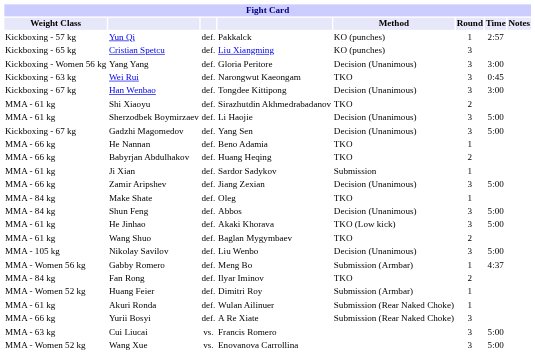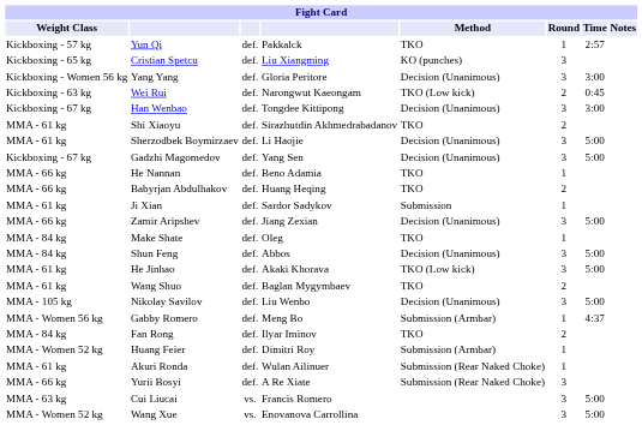 <table class="toccolours" style="font-size: 85%;">
 <tr>
 <th colspan="8" style="background-color: #ccf; color: #000080; text-align: center;"><strong>Fight Card</strong></th>
 </tr>
 <tr>
 <th colspan="1" style="background-color: #E6E8FA; color: #000000; text-align: center;">Weight Class</th>
 <th colspan="1" style="background-color: #E6E8FA; color: #000000; text-align: center;"></th>
 <th colspan="1" style="background-color: #E6E8FA; color: #000000; text-align: center;"></th>
 <th colspan="1" style="background-color: #E6E8FA; color: #000000; text-align: center;"></th>
 <th colspan="1" style="background-color: #E6E8FA; color: #000000; text-align: center;">Method</th>
 <th colspan="1" style="background-color: #E6E8FA; color: #000000; text-align: center;">Round</th>
 <th colspan="1" style="background-color: #E6E8FA; color: #000000; text-align: center;">Time</th>
 <th colspan="1" style="background-color: #E6E8FA; color: #000000; text-align: center;">Notes</th>
 </tr>
 <tr>
 <td>Kickboxing - 57 kg</td>
 <td> <a href='#'>Yun Qi</a></td>
 <td align=center>def.</td>
 <td> Pakkalck</td>
-<td>KO (punches)</td>
+<td>TKO</td>
 <td align=center>1</td>
 <td align=center>2:57</td>
 <td></td>
 </tr>
 <tr>
 <td>Kickboxing - 65 kg</td>
 <td> <a href='#'>Cristian Spetcu</a></td>
 <td align=center>def.</td>
 <td> <a href='#'>Liu Xiangming</a></td>
 <td>KO (punches)</td>
 <td align=center>3</td>
 <td align=center></td>
 <td></td>
 </tr>
 <tr>
 <td>Kickboxing - Women 56 kg</td>
 <td> Yang Yang</td>
 <td align=center>def.</td>
 <td> Gloria Peritore</td>
 <td>Decision (Unanimous)</td>
 <td align=center>3</td>
 <td align=center>3:00</td>
 <td></td>
 </tr>
 <tr>
 <td>Kickboxing - 63 kg</td>
 <td> <a href='#'>Wei Rui</a></td>
 <td align=center>def.</td>
 <td> Narongwut Kaeongam</td>
-<td>TKO</td>
-<td align=center>3</td>
+<td>TKO (Low kick)</td>
+<td align=center>2</td>
 <td align=center>0:45</td>
 <td></td>
 </tr>
 <tr>
 <td>Kickboxing - 67 kg</td>
 <td> <a href='#'>Han Wenbao</a></td>
 <td align=center>def.</td>
 <td> Tongdee Kittipong</td>
 <td>Decision (Unanimous)</td>
 <td align=center>3</td>
 <td align=center>3:00</td>
 <td></td>
 </tr>
 <tr>
 <td>MMA - 61 kg</td>
 <td> Shi Xiaoyu</td>
 <td align=center>def.</td>
 <td> Sirazhutdin Akhmedrabadanov</td>
 <td>TKO</td>
 <td align=center>2</td>
 <td align=center></td>
 <td></td>
 </tr>
 <tr>
 <td>MMA - 61 kg</td>
 <td> Sherzodbek Boymirzaev</td>
 <td align=center>def.</td>
 <td> Li Haojie</td>
 <td>Decision (Unanimous)</td>
 <td align=center>3</td>
 <td align=center>5:00</td>
 <td></td>
 </tr>
 <tr>
 <td>Kickboxing - 67 kg</td>
 <td> Gadzhi Magomedov</td>
 <td align=center>def.</td>
 <td> Yang Sen</td>
 <td>Decision (Unanimous)</td>
 <td align=center>3</td>
 <td align=center>5:00</td>
 <td></td>
 </tr>
 <tr>
 <td>MMA - 66 kg</td>
 <td> He Nannan</td>
 <td align=center>def.</td>
 <td> Beno Adamia</td>
 <td>TKO</td>
 <td align=center>1</td>
 <td align=center></td>
 <td></td>
 </tr>
 <tr>
 <td>MMA - 66 kg</td>
 <td> Babyrjan Abdulhakov</td>
 <td align=center>def.</td>
 <td> Huang Heqing</td>
 <td>TKO</td>
 <td align=center>2</td>
 <td align=center></td>
 <td></td>
 </tr>
 <tr>
 <td>MMA - 61 kg</td>
 <td> Ji Xian</td>
 <td align=center>def.</td>
 <td> Sardor Sadykov</td>
 <td>Submission</td>
 <td align=center>1</td>
 <td align=center></td>
 <td></td>
 </tr>
 <tr>
 <td>MMA - 66 kg</td>
 <td> Zamir Aripshev</td>
 <td align=center>def.</td>
 <td> Jiang Zexian</td>
 <td>Decision (Unanimous)</td>
 <td align=center>3</td>
 <td align=center>5:00</td>
 <td></td>
 </tr>
 <tr>
 <td>MMA - 84 kg</td>
 <td> Make Shate</td>
 <td align=center>def.</td>
 <td> Oleg</td>
 <td>TKO</td>
 <td align=center>1</td>
 <td align=center></td>
 <td></td>
 </tr>
 <tr>
 <td>MMA - 84 kg</td>
 <td> Shun Feng</td>
 <td align=center>def.</td>
 <td> Abbos</td>
 <td>Decision (Unanimous)</td>
 <td align=center>3</td>
 <td align=center>5:00</td>
 <td></td>
 </tr>
 <tr>
 <td>MMA - 61 kg</td>
 <td> He Jinhao</td>
 <td align=center>def.</td>
 <td> Akaki Khorava</td>
 <td>TKO (Low kick)</td>
 <td align=center>3</td>
 <td align=center>5:00</td>
 <td></td>
 </tr>
 <tr>
 <td>MMA - 61 kg</td>
 <td> Wang Shuo</td>
 <td align=center>def.</td>
 <td> Baglan Mygymbaev</td>
 <td>TKO</td>
 <td align=center>2</td>
 <td align=center></td>
 <td></td>
 </tr>
 <tr>
 <td>MMA - 105 kg</td>
 <td> Nikolay Savilov</td>
 <td align=center>def.</td>
 <td> Liu Wenbo</td>
 <td>Decision (Unanimous)</td>
 <td align=center>3</td>
 <td align=center>5:00</td>
 <td></td>
 </tr>
 <tr>
 <td>MMA - Women 56 kg</td>
 <td> Gabby Romero</td>
 <td align=center>def.</td>
 <td> Meng Bo</td>
 <td>Submission (Armbar)</td>
 <td align=center>1</td>
 <td align=center>4:37</td>
 <td></td>
 </tr>
 <tr>
 <td>MMA - 84 kg</td>
 <td> Fan Rong</td>
 <td align=center>def.</td>
 <td> Ilyar Iminov</td>
 <td>TKO</td>
 <td align=center>2</td>
 <td align=center></td>
 <td></td>
 </tr>
 <tr>
 <td>MMA - Women 52 kg</td>
 <td> Huang Feier</td>
 <td align=center>def.</td>
 <td> Dimitri Roy</td>
 <td>Submission (Armbar)</td>
 <td align=center>1</td>
 <td align=center></td>
 <td></td>
 </tr>
 <tr>
 <td>MMA - 61 kg</td>
 <td> Akuri Ronda</td>
 <td align=center>def.</td>
 <td> Wulan Ailinuer</td>
 <td>Submission (Rear Naked Choke)</td>
 <td align=center>1</td>
 <td align=center></td>
 <td></td>
 </tr>
 <tr>
 <td>MMA - 66 kg</td>
 <td> Yurii Bosyi</td>
 <td align=center>def.</td>
 <td> A Re Xiate</td>
 <td>Submission (Rear Naked Choke)</td>
 <td align=center>3</td>
 <td align=center></td>
 <td></td>
 </tr>
 <tr>
 <td>MMA - 63 kg</td>
 <td> Cui Liucai</td>
 <td align=center>vs.</td>
 <td> Francis Romero</td>
 <td></td>
 <td align=center>3</td>
 <td align=center>5:00</td>
 <td></td>
 </tr>
 <tr>
 <td>MMA - Women 52 kg</td>
 <td> Wang Xue</td>
 <td align=center>vs.</td>
 <td> Enovanova Carrollina</td>
 <td></td>
 <td align=center>3</td>
 <td align=center>5:00</td>
 <td></td>
 </tr>
 <tr>
 </tr>
 </table>
